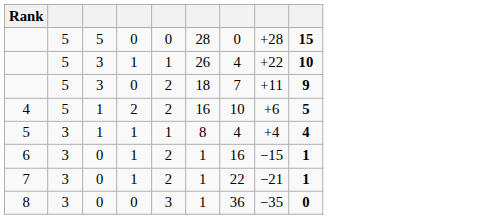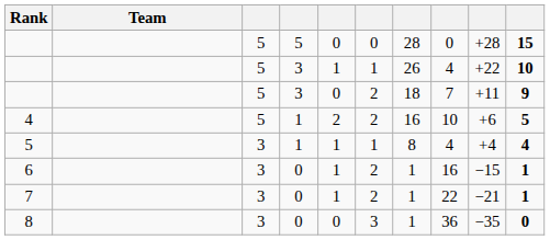 <table class="wikitable" style="text-align: center;">
 <tr>
 <th width=40>Rank</th>
+<th width=180>Team</th>
 <th width=30></th>
 <th width=30></th>
 <th width=30></th>
 <th width=30></th>
 <th width=30></th>
 <th width=30></th>
 <th width=30></th>
 <th width=30></th>
 </tr>
 <tr>
 <td></td>
+<td align=left></td>
 <td>5</td>
 <td>5</td>
 <td>0</td>
 <td>0</td>
 <td>28</td>
 <td>0</td>
 <td>+28</td>
 <td><strong>15</strong></td>
 </tr>
 <tr>
 <td></td>
+<td align=left></td>
 <td>5</td>
 <td>3</td>
 <td>1</td>
 <td>1</td>
 <td>26</td>
 <td>4</td>
 <td>+22</td>
 <td><strong>10</strong></td>
 </tr>
 <tr>
 <td></td>
+<td align=left></td>
 <td>5</td>
 <td>3</td>
 <td>0</td>
 <td>2</td>
 <td>18</td>
 <td>7</td>
 <td>+11</td>
 <td><strong>9</strong></td>
 </tr>
 <tr>
 <td>4</td>
+<td align=left></td>
 <td>5</td>
 <td>1</td>
 <td>2</td>
 <td>2</td>
 <td>16</td>
 <td>10</td>
 <td>+6</td>
 <td><strong>5</strong></td>
 </tr>
 <tr>
 <td>5</td>
+<td align=left></td>
 <td>3</td>
 <td>1</td>
 <td>1</td>
 <td>1</td>
 <td>8</td>
 <td>4</td>
 <td>+4</td>
 <td><strong>4</strong></td>
 </tr>
 <tr>
 <td>6</td>
+<td align=left></td>
 <td>3</td>
 <td>0</td>
 <td>1</td>
 <td>2</td>
 <td>1</td>
 <td>16</td>
 <td>−15</td>
 <td><strong>1</strong></td>
 </tr>
 <tr>
 <td>7</td>
+<td align=left></td>
 <td>3</td>
 <td>0</td>
 <td>1</td>
 <td>2</td>
 <td>1</td>
 <td>22</td>
 <td>−21</td>
 <td><strong>1</strong></td>
 </tr>
 <tr>
 <td>8</td>
+<td align=left></td>
 <td>3</td>
 <td>0</td>
 <td>0</td>
 <td>3</td>
 <td>1</td>
 <td>36</td>
 <td>−35</td>
 <td><strong>0</strong></td>
 </tr>
 </table>
